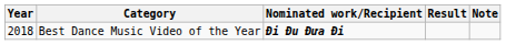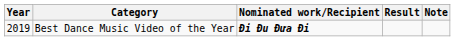 <table class="wikitable">
 <tr>
 <th>Year</th>
 <th>Category</th>
 <th>Nominated work/Recipient</th>
 <th>Result</th>
 <th>Note</th>
 </tr>
 <tr>
-<td>2018</td>
+<td>2019</td>
 <td>Best Dance Music Video of the Year</td>
 <td><strong><em>Đi Đu Đưa Đi</em></strong></td>
 <td></td>
 <td></td>
 </tr>
 </table>
